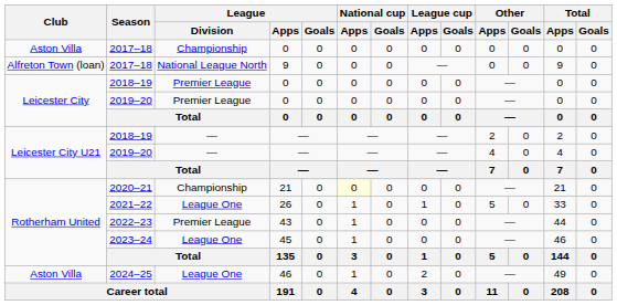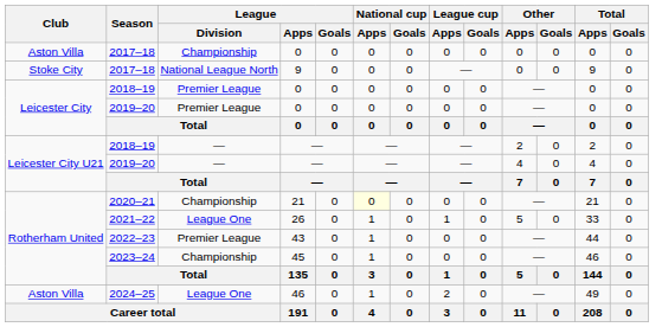 <table class="wikitable" style="text-align:center">
 <tr>
 <th rowspan="2">Club</th>
 <th rowspan="2">Season</th>
 <th colspan="3">League</th>
 <th colspan="2">National cup</th>
 <th colspan="2">League cup</th>
 <th colspan="2">Other</th>
 <th colspan="2">Total</th>
 </tr>
 <tr>
 <th>Division</th>
 <th>Apps</th>
 <th>Goals</th>
 <th>Apps</th>
 <th>Goals</th>
 <th>Apps</th>
 <th>Goals</th>
 <th>Apps</th>
 <th>Goals</th>
 <th>Apps</th>
 <th>Goals</th>
 </tr>
 <tr>
 <td><a href='#'>Aston Villa</a></td>
 <td><a href='#'>2017–18</a></td>
 <td><a href='#'>Championship</a></td>
 <td>0</td>
 <td>0</td>
 <td>0</td>
 <td>0</td>
 <td>0</td>
 <td>0</td>
 <td>0</td>
 <td>0</td>
 <td>0</td>
 <td>0</td>
 </tr>
 <tr>
-<td><a href='#'>Alfreton Town</a> (loan)</td>
+<td><a href='#'>Stoke City</a></td>
 <td><a href='#'>2017–18</a></td>
 <td><a href='#'>National League North</a></td>
 <td>9</td>
 <td>0</td>
 <td>0</td>
 <td>0</td>
 <td colspan="2">—</td>
 <td>0</td>
 <td>0</td>
 <td>9</td>
 <td>0</td>
 </tr>
 <tr>
 <td rowspan="3"><a href='#'>Leicester City</a></td>
 <td><a href='#'>2018–19</a></td>
 <td><a href='#'>Premier League</a></td>
 <td>0</td>
 <td>0</td>
 <td>0</td>
 <td>0</td>
 <td>0</td>
 <td>0</td>
 <td colspan="2">—</td>
 <td>0</td>
 <td>0</td>
 </tr>
 <tr>
 <td><a href='#'>2019–20</a></td>
 <td>Premier League</td>
 <td>0</td>
 <td>0</td>
 <td>0</td>
 <td>0</td>
 <td>0</td>
 <td>0</td>
 <td colspan="2">—</td>
 <td>0</td>
 <td>0</td>
 </tr>
 <tr>
 <th colspan="2">Total</th>
 <th>0</th>
 <th>0</th>
 <th>0</th>
 <th>0</th>
 <th>0</th>
 <th>0</th>
 <th colspan="2">—</th>
 <th>0</th>
 <th>0</th>
 </tr>
 <tr>
 <td rowspan="3"><a href='#'>Leicester City U21</a></td>
 <td><a href='#'>2018–19</a></td>
 <td colspan="1">—</td>
 <td colspan="2">—</td>
 <td colspan="2">—</td>
 <td colspan="2">—</td>
 <td>2</td>
 <td>0</td>
 <td>2</td>
 <td>0</td>
 </tr>
 <tr>
 <td><a href='#'>2019–20</a></td>
 <td colspan="1">—</td>
 <td colspan="2">—</td>
 <td colspan="2">—</td>
 <td colspan="2">—</td>
 <td>4</td>
 <td>0</td>
 <td>4</td>
 <td>0</td>
 </tr>
 <tr>
 <th colspan=2>Total</th>
 <th colspan="2">—</th>
 <th colspan="2">—</th>
 <th colspan="2">—</th>
 <th>7</th>
 <th>0</th>
 <th>7</th>
 <th>0</th>
 </tr>
 <tr>
 <td rowspan=5><a href='#'>Rotherham United</a></td>
 <td><a href='#'>2020–21</a></td>
 <td>Championship</td>
 <td>21</td>
 <td>0</td>
 <td style="background: lightyellow;">0</td>
 <td>0</td>
 <td>0</td>
 <td>0</td>
 <td colspan="2">—</td>
 <td>21</td>
 <td>0</td>
 </tr>
 <tr>
 <td><a href='#'>2021–22</a></td>
 <td><a href='#'>League One</a></td>
 <td>26</td>
 <td>0</td>
 <td>1</td>
 <td>0</td>
 <td>1</td>
 <td>0</td>
 <td>5</td>
 <td>0</td>
 <td>33</td>
 <td>0</td>
 </tr>
 <tr>
 <td><a href='#'>2022–23</a></td>
 <td>Premier League</td>
 <td>43</td>
 <td>0</td>
 <td>1</td>
 <td>0</td>
 <td>0</td>
 <td>0</td>
 <td colspan="2">—</td>
 <td>44</td>
 <td>0</td>
 </tr>
 <tr>
 <td><a href='#'>2023–24</a></td>
-<td><a href='#'>League One</a></td>
+<td>Championship</td>
 <td>45</td>
 <td>0</td>
 <td>1</td>
 <td>0</td>
 <td>0</td>
 <td>0</td>
 <td colspan="2">—</td>
 <td>46</td>
 <td>0</td>
 </tr>
 <tr>
 <th colspan=2>Total</th>
 <th>135</th>
 <th>0</th>
 <th>3</th>
 <th>0</th>
 <th>1</th>
 <th>0</th>
 <th>5</th>
 <th>0</th>
 <th>144</th>
 <th>0</th>
 </tr>
 <tr>
 <td><a href='#'>Aston Villa</a></td>
 <td><a href='#'>2024–25</a></td>
 <td><a href='#'>League One</a></td>
 <td>46</td>
 <td>0</td>
 <td>1</td>
 <td>0</td>
 <td>2</td>
 <td>0</td>
 <td colspan="2">—</td>
 <td>49</td>
 <td>0</td>
 </tr>
 <tr>
 <th colspan="3">Career total</th>
 <th>191</th>
 <th>0</th>
 <th>4</th>
 <th>0</th>
 <th>3</th>
 <th>0</th>
 <th>11</th>
 <th>0</th>
 <th>208</th>
 <th>0</th>
 </tr>
 </table>
